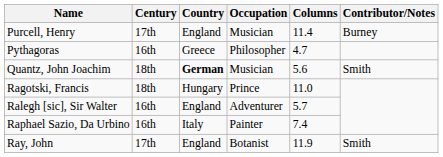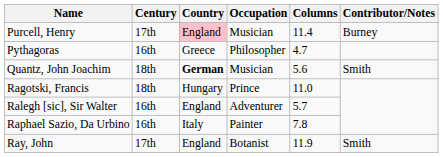 <table class="wikitable">
 <tr>
 <th>Name</th>
 <th>Century</th>
 <th>Country</th>
 <th>Occupation</th>
 <th>Columns</th>
 <th>Contributor/Notes</th>
 </tr>
 <tr>
 <td>Purcell, Henry</td>
 <td>17th</td>
-<td>England</td>
+<td style="background: pink;">England</td>
 <td>Musician</td>
 <td>11.4</td>
 <td>Burney</td>
 </tr>
 <tr>
 <td>Pythagoras</td>
 <td>16th</td>
 <td>Greece</td>
 <td>Philosopher</td>
 <td>4.7</td>
 </tr>
 <tr>
 <td>Quantz, John Joachim</td>
 <td>18th</td>
 <td><strong>German</strong></td>
 <td>Musician</td>
 <td>5.6</td>
 <td>Smith</td>
 </tr>
 <tr>
 <td>Ragotski, Francis</td>
 <td>18th</td>
 <td>Hungary</td>
 <td>Prince</td>
 <td>11.0</td>
 </tr>
 <tr>
 <td>Ralegh [sic], Sir Walter</td>
 <td>16th</td>
 <td>England</td>
 <td>Adventurer</td>
 <td>5.7</td>
 </tr>
 <tr>
 <td>Raphael Sazio, Da Urbino</td>
 <td>16th</td>
 <td>Italy</td>
 <td>Painter</td>
-<td>7.4</td>
+<td>7.8</td>
 </tr>
 <tr>
 <td>Ray, John</td>
 <td>17th</td>
 <td>England</td>
 <td>Botanist</td>
 <td>11.9</td>
 <td>Smith</td>
 </tr>
 </table>
